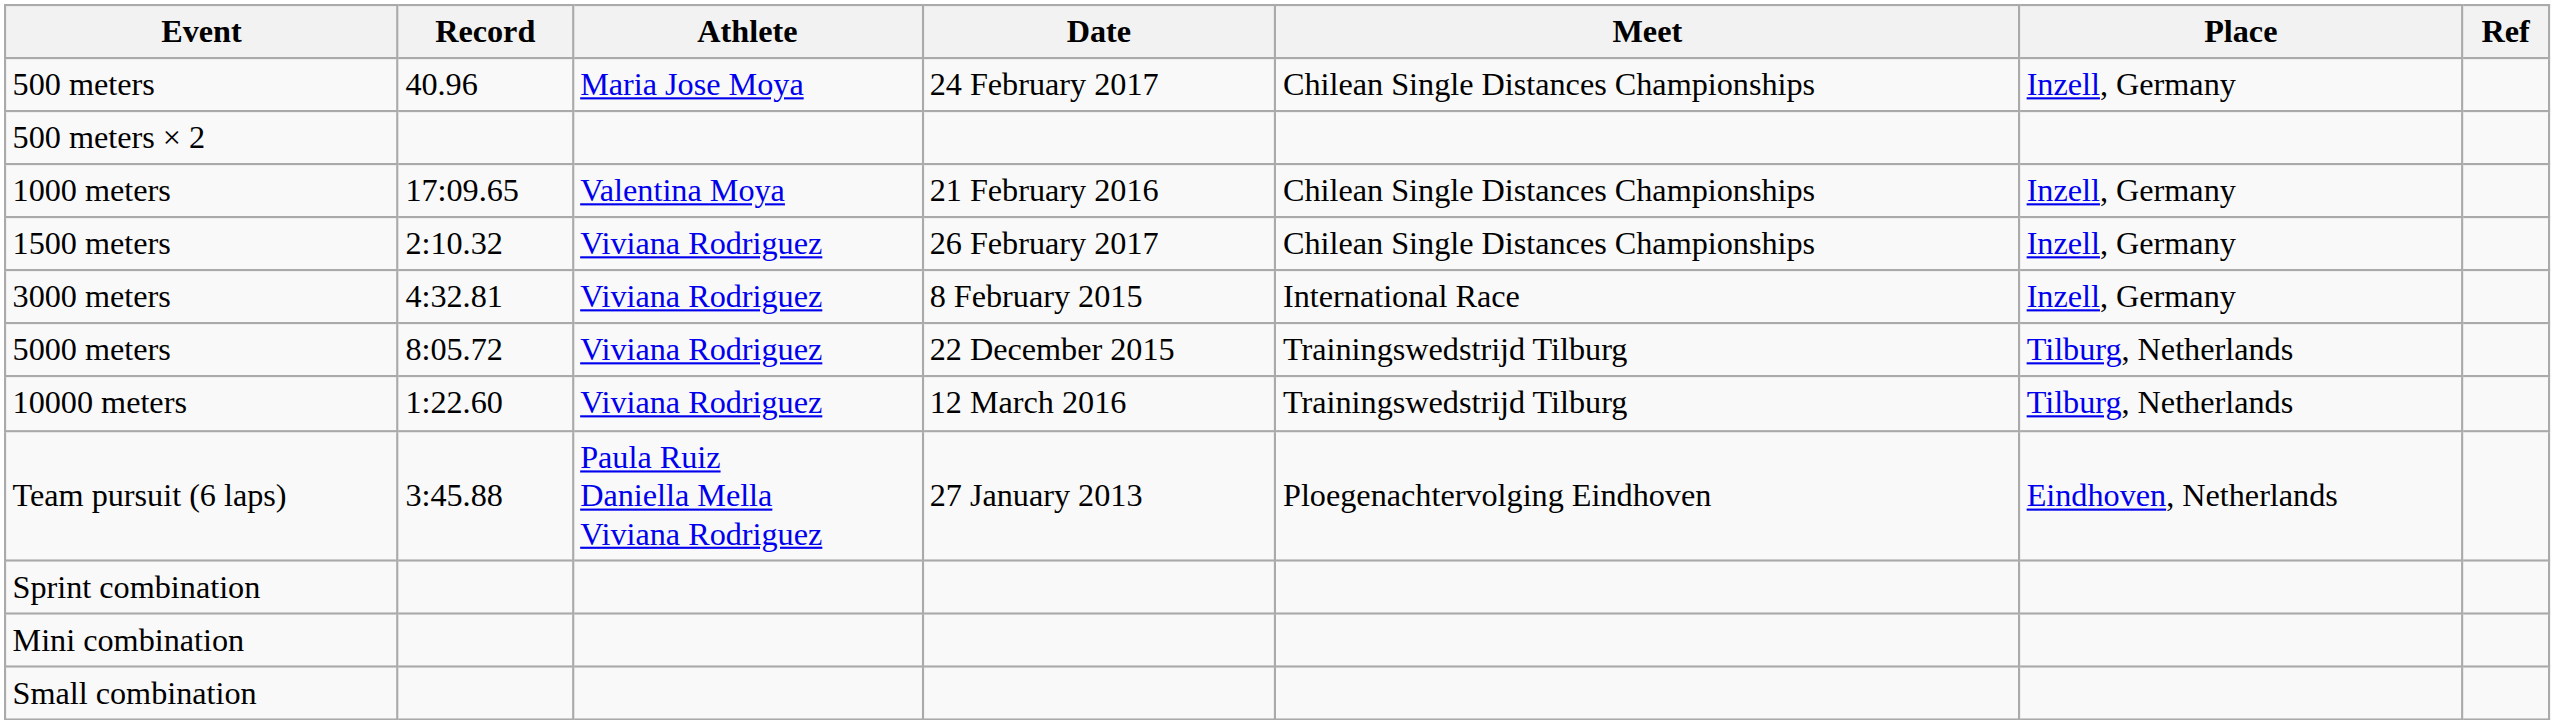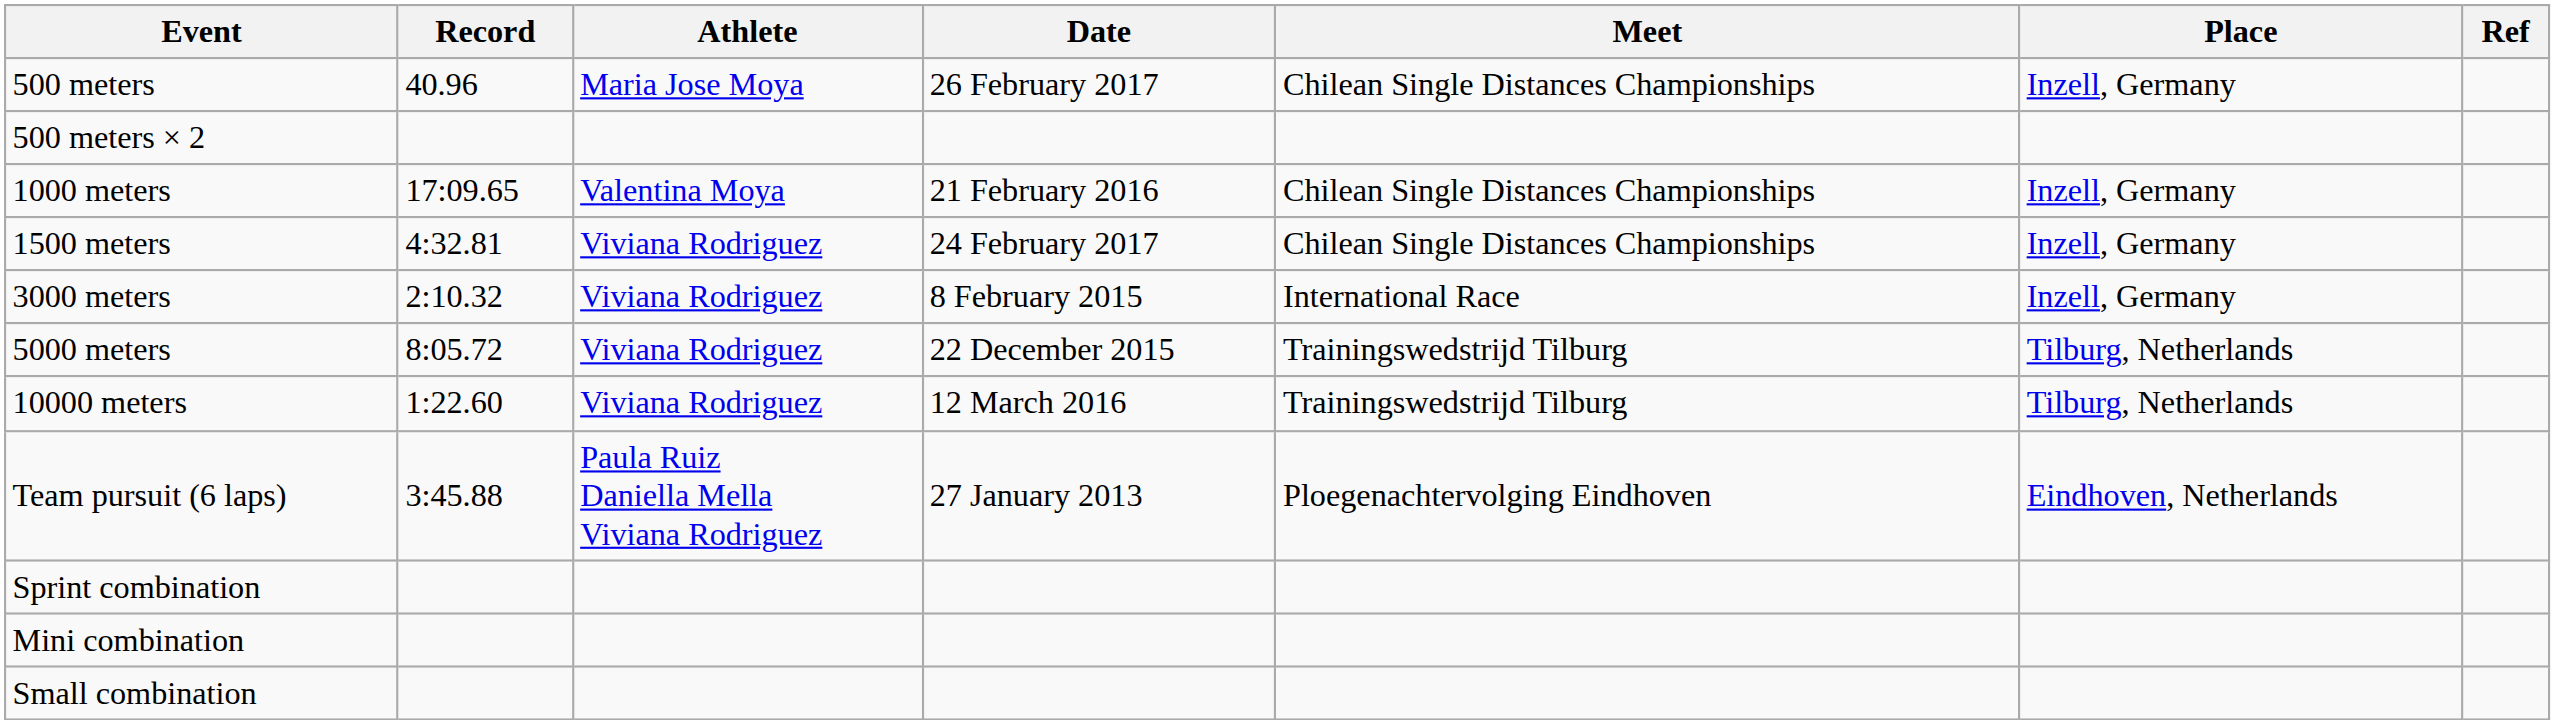 <table class="wikitable" style="font-size:95%; width: 95%;">
 <tr>
 <th>Event</th>
 <th>Record</th>
 <th>Athlete</th>
 <th>Date</th>
 <th>Meet</th>
 <th>Place</th>
 <th>Ref</th>
 </tr>
 <tr>
 <td>500 meters</td>
 <td>40.96</td>
 <td><a href='#'>Maria Jose Moya</a></td>
-<td>24 February 2017</td>
+<td>26 February 2017</td>
 <td>Chilean Single Distances Championships</td>
 <td><a href='#'>Inzell</a>, Germany</td>
 <td></td>
 </tr>
 <tr>
 <td>500 meters × 2</td>
 <td></td>
 <td></td>
 <td></td>
 <td></td>
 <td></td>
 <td></td>
 </tr>
 <tr>
 <td>1000 meters</td>
 <td>17:09.65</td>
 <td><a href='#'>Valentina Moya</a></td>
 <td>21 February 2016</td>
 <td>Chilean Single Distances Championships</td>
 <td><a href='#'>Inzell</a>, Germany</td>
 <td></td>
 </tr>
 <tr>
 <td>1500 meters</td>
-<td>2:10.32</td>
+<td>4:32.81</td>
 <td><a href='#'>Viviana Rodriguez</a></td>
-<td>26 February 2017</td>
+<td>24 February 2017</td>
 <td>Chilean Single Distances Championships</td>
 <td><a href='#'>Inzell</a>, Germany</td>
 <td></td>
 </tr>
 <tr>
 <td>3000 meters</td>
-<td>4:32.81</td>
+<td>2:10.32</td>
 <td><a href='#'>Viviana Rodriguez</a></td>
 <td>8 February 2015</td>
 <td>International Race</td>
 <td><a href='#'>Inzell</a>, Germany</td>
 <td></td>
 </tr>
 <tr>
 <td>5000 meters</td>
 <td>8:05.72</td>
 <td><a href='#'>Viviana Rodriguez</a></td>
 <td>22 December 2015</td>
 <td>Trainingswedstrijd Tilburg</td>
 <td><a href='#'>Tilburg</a>, Netherlands</td>
 <td></td>
 </tr>
 <tr>
 <td>10000 meters</td>
 <td>1:22.60</td>
 <td><a href='#'>Viviana Rodriguez</a></td>
 <td>12 March 2016</td>
 <td>Trainingswedstrijd Tilburg</td>
 <td><a href='#'>Tilburg</a>, Netherlands</td>
 <td></td>
 </tr>
 <tr>
 <td>Team pursuit (6 laps)</td>
 <td>3:45.88</td>
 <td><a href='#'>Paula Ruiz</a><br><a href='#'>Daniella Mella</a><br><a href='#'>Viviana Rodriguez</a></td>
 <td>27 January 2013</td>
 <td>Ploegenachtervolging Eindhoven</td>
 <td><a href='#'>Eindhoven</a>, Netherlands</td>
 <td></td>
 </tr>
 <tr>
 <td>Sprint combination</td>
 <td></td>
 <td></td>
 <td></td>
 <td></td>
 <td></td>
 <td></td>
 </tr>
 <tr>
 <td>Mini combination</td>
 <td></td>
 <td></td>
 <td></td>
 <td></td>
 <td></td>
 <td></td>
 </tr>
 <tr>
 <td>Small combination</td>
 <td></td>
 <td></td>
 <td></td>
 <td></td>
 <td></td>
 <td></td>
 </tr>
 </table>
